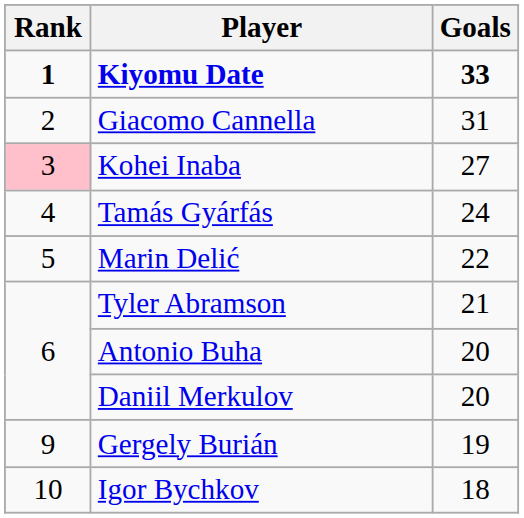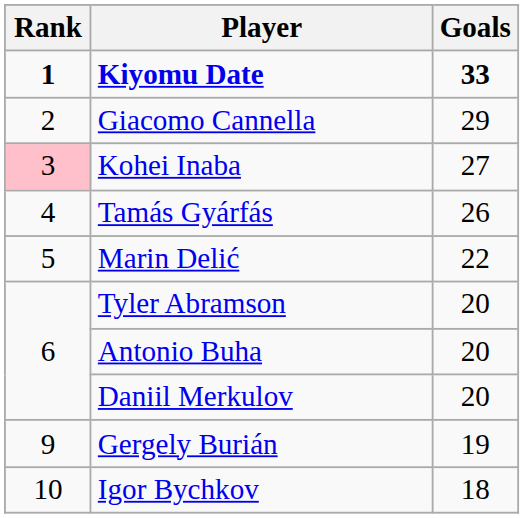 <table class="wikitable" style="text-align: center;">
 <tr>
 <th width=40>Rank</th>
 <th width=180>Player</th>
 <th width=40>Goals</th>
 </tr>
 <tr>
 <td><strong>1</strong></td>
 <td align=left> <strong><a href='#'>Kiyomu Date</a></strong></td>
 <td><strong>33</strong></td>
 </tr>
 <tr>
 <td>2</td>
 <td align=left> <a href='#'>Giacomo Cannella</a></td>
-<td>31</td>
+<td>29</td>
 </tr>
 <tr>
 <td style="background: pink;">3</td>
 <td align=left> <a href='#'>Kohei Inaba</a></td>
 <td>27</td>
 </tr>
 <tr>
 <td>4</td>
 <td align=left> <a href='#'>Tamás Gyárfás</a></td>
-<td>24</td>
+<td>26</td>
 </tr>
 <tr>
 <td>5</td>
 <td align=left> <a href='#'>Marin Delić</a></td>
 <td>22</td>
 </tr>
 <tr>
 <td rowspan="3">6</td>
 <td align=left> <a href='#'>Tyler Abramson</a></td>
-<td>21</td>
+<td>20</td>
 </tr>
 <tr>
 <td align=left> <a href='#'>Antonio Buha</a></td>
 <td>20</td>
 </tr>
 <tr>
 <td align=left> <a href='#'>Daniil Merkulov</a></td>
 <td>20</td>
 </tr>
 <tr>
 <td>9</td>
 <td align=left> <a href='#'>Gergely Burián</a></td>
 <td>19</td>
 </tr>
 <tr>
 <td>10</td>
 <td align=left> <a href='#'>Igor Bychkov</a></td>
 <td>18</td>
 </tr>
 </table>
